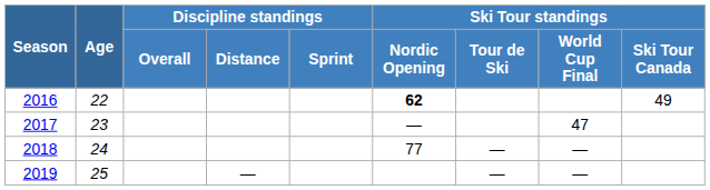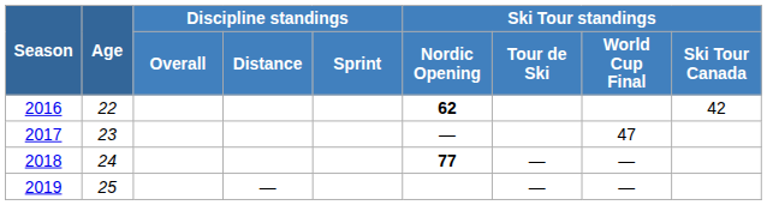 <table class="wikitable" style="font-size:95%; text-align:center; border:grey solid 1px; border-collapse:collapse; background:#ffffff;">
 <tr>
 <th style="background-color:#369; color:white; width:60px;" rowspan="2"> Season </th>
 <th style="background-color:#369; color:white; width:40px;" rowspan="2"> Age </th>
 <th style="background-color:#4180be; color:white;" colspan="3">Discipline standings</th>
 <th style="background-color:#4180be; color:white;" colspan="4">Ski Tour standings</th>
 </tr>
 <tr>
 <th style="background-color:#4180be; color:white; width:75px;">Overall</th>
 <th style="background-color:#4180be; color:white; width:75px;">Distance</th>
 <th style="background-color:#4180be; color:white; width:75px;">Sprint</th>
 <th style="background-color:#4180be; color:white; width:75px;">Nordic<br>Opening</th>
 <th style="background-color:#4180be; color:white; width:75px;">Tour de<br>Ski</th>
 <th style="background-color:#4180be; color:white; width:75px;">World Cup<br>Final</th>
 <th style="background-color:#4180be; color:white; width:75px;">Ski Tour<br>Canada</th>
 </tr>
 <tr>
 <td><a href='#'>2016</a></td>
 <td><em>22</em></td>
 <td></td>
 <td></td>
 <td></td>
 <td><strong>62</strong></td>
 <td></td>
 <td></td>
-<td>49</td>
+<td>42</td>
 </tr>
 <tr>
 <td><a href='#'>2017</a></td>
 <td><em>23</em></td>
 <td></td>
 <td></td>
 <td></td>
 <td>—</td>
 <td></td>
 <td>47</td>
 <td></td>
 </tr>
 <tr>
 <td><a href='#'>2018</a></td>
 <td><em>24</em></td>
 <td></td>
 <td></td>
 <td></td>
-<td>77</td>
+<td><strong>77</strong></td>
 <td>—</td>
 <td>—</td>
 <td></td>
 </tr>
 <tr>
 <td><a href='#'>2019</a></td>
 <td><em>25</em></td>
 <td></td>
 <td>—</td>
 <td></td>
 <td></td>
 <td>—</td>
 <td>—</td>
 <td></td>
 </tr>
 </table>
